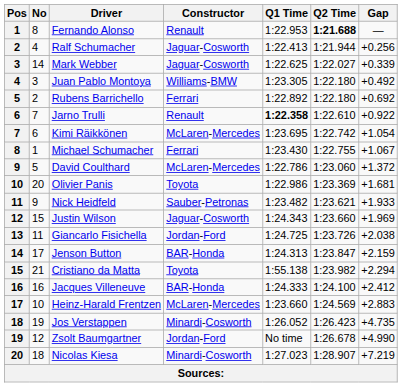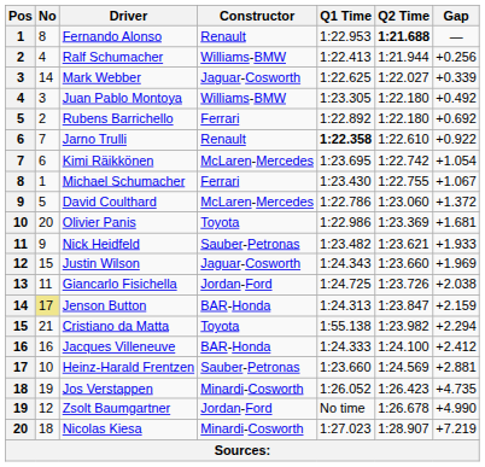 <table class="wikitable sortable" style="font-size: 85%;">
 <tr>
 <th>Pos</th>
 <th>No</th>
 <th>Driver</th>
 <th>Constructor</th>
 <th>Q1 Time</th>
 <th>Q2 Time</th>
 <th>Gap</th>
 </tr>
 <tr>
 <th>1</th>
 <td>8</td>
 <td> <a href='#'>Fernando Alonso</a></td>
 <td><a href='#'>Renault</a></td>
 <td>1:22.953</td>
 <td><strong>1:21.688</strong></td>
 <td align="center">—</td>
 </tr>
 <tr>
 <th>2</th>
 <td>4</td>
 <td> <a href='#'>Ralf Schumacher</a></td>
-<td><a href='#'>Jaguar</a>-<a href='#'>Cosworth</a></td>
+<td><a href='#'>Williams</a>-<a href='#'>BMW</a></td>
 <td>1:22.413</td>
 <td>1:21.944</td>
 <td>+0.256</td>
 </tr>
 <tr>
 <th>3</th>
 <td>14</td>
 <td> <a href='#'>Mark Webber</a></td>
 <td><a href='#'>Jaguar</a>-<a href='#'>Cosworth</a></td>
 <td>1:22.625</td>
 <td>1:22.027</td>
 <td>+0.339</td>
 </tr>
 <tr>
 <th>4</th>
 <td>3</td>
 <td> <a href='#'>Juan Pablo Montoya</a></td>
 <td><a href='#'>Williams</a>-<a href='#'>BMW</a></td>
 <td>1:23.305</td>
 <td>1:22.180</td>
 <td>+0.492</td>
 </tr>
 <tr>
 <th>5</th>
 <td>2</td>
 <td> <a href='#'>Rubens Barrichello</a></td>
 <td><a href='#'>Ferrari</a></td>
 <td>1:22.892</td>
 <td>1:22.180</td>
 <td>+0.692</td>
 </tr>
 <tr>
 <th>6</th>
 <td>7</td>
 <td> <a href='#'>Jarno Trulli</a></td>
 <td><a href='#'>Renault</a></td>
 <td><strong>1:22.358</strong></td>
 <td>1:22.610</td>
 <td>+0.922</td>
 </tr>
 <tr>
 <th>7</th>
 <td>6</td>
 <td> <a href='#'>Kimi Räikkönen</a></td>
 <td><a href='#'>McLaren</a>-<a href='#'>Mercedes</a></td>
 <td>1:23.695</td>
 <td>1:22.742</td>
 <td>+1.054</td>
 </tr>
 <tr>
 <th>8</th>
 <td>1</td>
 <td> <a href='#'>Michael Schumacher</a></td>
 <td><a href='#'>Ferrari</a></td>
 <td>1:23.430</td>
 <td>1:22.755</td>
 <td>+1.067</td>
 </tr>
 <tr>
 <th>9</th>
 <td>5</td>
 <td> <a href='#'>David Coulthard</a></td>
 <td><a href='#'>McLaren</a>-<a href='#'>Mercedes</a></td>
 <td>1:22.786</td>
 <td>1:23.060</td>
 <td>+1.372</td>
 </tr>
 <tr>
 <th>10</th>
 <td>20</td>
 <td> <a href='#'>Olivier Panis</a></td>
 <td><a href='#'>Toyota</a></td>
 <td>1:22.986</td>
 <td>1:23.369</td>
 <td>+1.681</td>
 </tr>
 <tr>
 <th>11</th>
 <td>9</td>
 <td> <a href='#'>Nick Heidfeld</a></td>
 <td><a href='#'>Sauber</a>-<a href='#'>Petronas</a></td>
 <td>1:23.482</td>
 <td>1:23.621</td>
 <td>+1.933</td>
 </tr>
 <tr>
 <th>12</th>
 <td>15</td>
 <td> <a href='#'>Justin Wilson</a></td>
 <td><a href='#'>Jaguar</a>-<a href='#'>Cosworth</a></td>
 <td>1:24.343</td>
 <td>1:23.660</td>
 <td>+1.969</td>
 </tr>
 <tr>
 <th>13</th>
 <td>11</td>
 <td> <a href='#'>Giancarlo Fisichella</a></td>
 <td><a href='#'>Jordan</a>-<a href='#'>Ford</a></td>
 <td>1:24.725</td>
 <td>1:23.726</td>
 <td>+2.038</td>
 </tr>
 <tr>
 <th>14</th>
-<td>17</td>
+<td style="background: khaki;">17</td>
 <td> <a href='#'>Jenson Button</a></td>
 <td><a href='#'>BAR</a>-<a href='#'>Honda</a></td>
 <td>1:24.313</td>
 <td>1:23.847</td>
 <td>+2.159</td>
 </tr>
 <tr>
 <th>15</th>
 <td>21</td>
 <td> <a href='#'>Cristiano da Matta</a></td>
 <td><a href='#'>Toyota</a></td>
 <td>1:55.138</td>
 <td>1:23.982</td>
 <td>+2.294</td>
 </tr>
 <tr>
 <th>16</th>
 <td>16</td>
 <td> <a href='#'>Jacques Villeneuve</a></td>
 <td><a href='#'>BAR</a>-<a href='#'>Honda</a></td>
 <td>1:24.333</td>
 <td>1:24.100</td>
 <td>+2.412</td>
 </tr>
 <tr>
 <th>17</th>
 <td>10</td>
 <td> <a href='#'>Heinz-Harald Frentzen</a></td>
-<td><a href='#'>McLaren</a>-<a href='#'>Mercedes</a></td>
+<td><a href='#'>Sauber</a>-<a href='#'>Petronas</a></td>
 <td>1:23.660</td>
 <td>1:24.569</td>
-<td>+2.883</td>
+<td>+2.881</td>
 </tr>
 <tr>
 <th>18</th>
 <td>19</td>
 <td> <a href='#'>Jos Verstappen</a></td>
 <td><a href='#'>Minardi</a>-<a href='#'>Cosworth</a></td>
 <td>1:26.052</td>
 <td>1:26.423</td>
 <td>+4.735</td>
 </tr>
 <tr>
 <th>19</th>
 <td>12</td>
 <td> <a href='#'>Zsolt Baumgartner</a></td>
 <td><a href='#'>Jordan</a>-<a href='#'>Ford</a></td>
 <td>No time</td>
 <td>1:26.678</td>
 <td>+4.990</td>
 </tr>
 <tr>
 <th>20</th>
 <td>18</td>
 <td> <a href='#'>Nicolas Kiesa</a></td>
 <td><a href='#'>Minardi</a>-<a href='#'>Cosworth</a></td>
 <td>1:27.023</td>
 <td>1:28.907</td>
 <td>+7.219</td>
 </tr>
 <tr>
 <th colspan="7">Sources:</th>
 </tr>
 </table>
